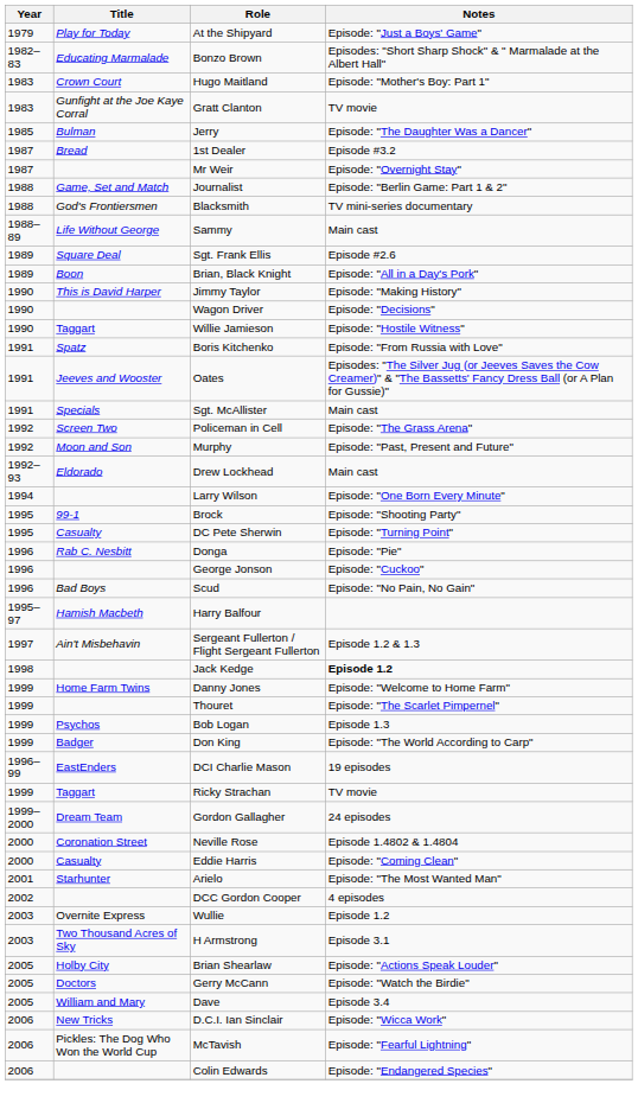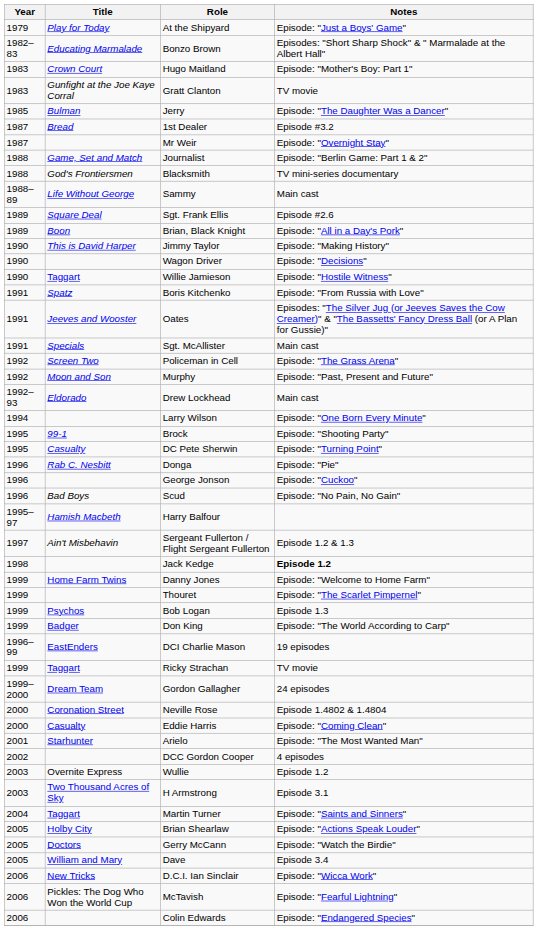 <table class="wikitable sortable">
 <tr>
 <th>Year</th>
 <th>Title</th>
 <th>Role</th>
 <th class="unsortable">Notes</th>
 </tr>
 <tr>
 <td>1979</td>
 <td><em><a href='#'>Play for Today</a></em></td>
 <td>At the Shipyard</td>
 <td>Episode: "<a href='#'>Just a Boys' Game</a>"</td>
 </tr>
 <tr>
 <td>1982–83</td>
 <td><em><a href='#'>Educating Marmalade</a></em></td>
 <td>Bonzo Brown</td>
 <td>Episodes: "Short Sharp Shock" & " Marmalade at the Albert Hall"</td>
 </tr>
 <tr>
 <td>1983</td>
 <td><em><a href='#'>Crown Court</a></em></td>
 <td>Hugo Maitland</td>
 <td>Episode: "Mother's Boy: Part 1"</td>
 </tr>
 <tr>
 <td>1983</td>
 <td><em>Gunfight at the Joe Kaye Corral</em></td>
 <td>Gratt Clanton</td>
 <td>TV movie</td>
 </tr>
 <tr>
 <td>1985</td>
 <td><em><a href='#'>Bulman</a></em></td>
 <td>Jerry</td>
 <td>Episode: "<a href='#'>The Daughter Was a Dancer</a>"</td>
 </tr>
 <tr>
 <td>1987</td>
 <td><em><a href='#'>Bread</a></em></td>
 <td>1st Dealer</td>
 <td>Episode #3.2</td>
 </tr>
 <tr>
 <td>1987</td>
 <td><em></em></td>
 <td>Mr Weir</td>
 <td>Episode: "<a href='#'>Overnight Stay</a>"</td>
 </tr>
 <tr>
 <td>1988</td>
 <td><em><a href='#'>Game, Set and Match</a></em></td>
 <td>Journalist</td>
 <td>Episode: "Berlin Game: Part 1 & 2"</td>
 </tr>
 <tr>
 <td>1988</td>
 <td><em>God's Frontiersmen</em></td>
 <td>Blacksmith</td>
 <td>TV mini-series documentary</td>
 </tr>
 <tr>
 <td>1988–89</td>
 <td><em><a href='#'>Life Without George</a></em></td>
 <td>Sammy</td>
 <td>Main cast</td>
 </tr>
 <tr>
 <td>1989</td>
 <td><em><a href='#'>Square Deal</a></em></td>
 <td>Sgt. Frank Ellis</td>
 <td>Episode #2.6</td>
 </tr>
 <tr>
 <td>1989</td>
 <td><em><a href='#'>Boon</a></em></td>
 <td>Brian, Black Knight</td>
 <td>Episode: "<a href='#'>All in a Day's Pork</a>"</td>
 </tr>
 <tr>
 <td>1990</td>
 <td><em><a href='#'>This is David Harper</a></em></td>
 <td>Jimmy Taylor</td>
 <td>Episode: "Making History"</td>
 </tr>
 <tr>
 <td>1990</td>
 <td><em></em></td>
 <td>Wagon Driver</td>
 <td>Episode: "<a href='#'>Decisions</a>"</td>
 </tr>
 <tr>
 <td>1990</td>
 <td><a href='#'>Taggart</a></td>
 <td>Willie Jamieson</td>
 <td>Episode: "<a href='#'>Hostile Witness</a>"</td>
 </tr>
 <tr>
 <td>1991</td>
 <td><em><a href='#'>Spatz</a></em></td>
 <td>Boris Kitchenko</td>
 <td>Episode: "From Russia with Love"</td>
 </tr>
 <tr>
 <td>1991</td>
 <td><em><a href='#'>Jeeves and Wooster</a></em></td>
 <td>Oates</td>
 <td>Episodes: "<a href='#'>The Silver Jug (or Jeeves Saves the Cow Creamer)</a>" & "<a href='#'>The Bassetts' Fancy Dress Ball</a> (or A Plan for Gussie)"</td>
 </tr>
 <tr>
 <td>1991</td>
 <td><em><a href='#'>Specials</a></em></td>
 <td>Sgt. McAllister</td>
 <td>Main cast</td>
 </tr>
 <tr>
 <td>1992</td>
 <td><em><a href='#'>Screen Two</a></em></td>
 <td>Policeman in Cell</td>
 <td>Episode: "<a href='#'>The Grass Arena</a>"</td>
 </tr>
 <tr>
 <td>1992</td>
 <td><em><a href='#'>Moon and Son</a></em></td>
 <td>Murphy</td>
 <td>Episode: "Past, Present and Future"</td>
 </tr>
 <tr>
 <td>1992–93</td>
 <td><em><a href='#'>Eldorado</a></em></td>
 <td>Drew Lockhead</td>
 <td>Main cast</td>
 </tr>
 <tr>
 <td>1994</td>
 <td><em></em></td>
 <td>Larry Wilson</td>
 <td>Episode: "<a href='#'>One Born Every Minute</a>"</td>
 </tr>
 <tr>
 <td>1995</td>
 <td><em><a href='#'>99-1</a></em></td>
 <td>Brock</td>
 <td>Episode: "Shooting Party"</td>
 </tr>
 <tr>
 <td>1995</td>
 <td><em><a href='#'>Casualty</a></em></td>
 <td>DC Pete Sherwin</td>
 <td>Episode: "<a href='#'>Turning Point</a>"</td>
 </tr>
 <tr>
 <td>1996</td>
 <td><em><a href='#'>Rab C. Nesbitt</a></em></td>
 <td>Donga</td>
 <td>Episode: "Pie"</td>
 </tr>
 <tr>
 <td>1996</td>
 <td><em></em></td>
 <td>George Jonson</td>
 <td>Episode: "<a href='#'>Cuckoo</a>"</td>
 </tr>
 <tr>
 <td>1996</td>
 <td><em>Bad Boys</em></td>
 <td>Scud</td>
 <td>Episode: "No Pain, No Gain"</td>
 </tr>
 <tr>
 <td>1995–97</td>
 <td><em><a href='#'>Hamish Macbeth</a></em></td>
 <td>Harry Balfour</td>
 <td></td>
 </tr>
 <tr>
 <td>1997</td>
 <td><em>Ain't Misbehavin<strong></td>
 <td>Sergeant Fullerton / Flight Sergeant Fullerton</td>
 <td>Episode 1.2 & 1.3</td>
 </tr>
 <tr>
 <td>1998</td>
 <td></em><em></td>
 <td>Jack Kedge</td>
 <td><strong>Episode 1.2</strong></td>
 </tr>
 <tr>
 <td>1999</td>
 <td></em><a href='#'>Home Farm Twins</a><em></td>
 <td>Danny Jones</td>
 <td>Episode: "Welcome to Home Farm"</td>
 </tr>
 <tr>
 <td>1999</td>
 <td></em><em></td>
 <td>Thouret</td>
 <td>Episode: "<a href='#'>The Scarlet Pimpernel</a>"</td>
 </tr>
 <tr>
 <td>1999</td>
 <td></em><a href='#'>Psychos</a><em></td>
 <td>Bob Logan</td>
 <td>Episode 1.3</td>
 </tr>
 <tr>
 <td>1999</td>
 <td></em><a href='#'>Badger</a><em></td>
 <td>Don King</td>
 <td>Episode: "The World According to Carp"</td>
 </tr>
 <tr>
 <td>1996–99</td>
 <td></em><a href='#'>EastEnders</a><em></td>
 <td>DCI Charlie Mason</td>
 <td>19 episodes</td>
 </tr>
 <tr>
 <td>1999</td>
 <td><a href='#'>Taggart</a></td>
 <td>Ricky Strachan</td>
 <td>TV movie</td>
 </tr>
 <tr>
 <td>1999–2000</td>
 <td></em><a href='#'>Dream Team</a><em></td>
 <td>Gordon Gallagher</td>
 <td>24 episodes</td>
 </tr>
 <tr>
 <td>2000</td>
 <td></em><a href='#'>Coronation Street</a><em></td>
 <td>Neville Rose</td>
 <td>Episode 1.4802 & 1.4804</td>
 </tr>
 <tr>
 <td>2000</td>
 <td></em><a href='#'>Casualty</a><em></td>
 <td>Eddie Harris</td>
 <td>Episode: "<a href='#'>Coming Clean</a>"</td>
 </tr>
 <tr>
 <td>2001</td>
 <td></em><a href='#'>Starhunter</a><em></td>
 <td>Arielo</td>
 <td>Episode: "The Most Wanted Man"</td>
 </tr>
 <tr>
 <td>2002</td>
 <td></em><em></td>
 <td>DCC Gordon Cooper</td>
 <td>4 episodes</td>
 </tr>
 <tr>
 <td>2003</td>
 <td></em>Overnite Express<em></td>
 <td>Wullie</td>
 <td>Episode 1.2</td>
 </tr>
 <tr>
 <td>2003</td>
 <td></em><a href='#'>Two Thousand Acres of Sky</a><em></td>
 <td>H Armstrong</td>
 <td>Episode 3.1</td>
 </tr>
 <tr>
+<td>2004</td>
+<td><a href='#'>Taggart</a></td>
+<td>Martin Turner</td>
+<td>Episode: "<a href='#'>Saints and Sinners</a>"</td>
+</tr>
+<tr>
 <td>2005</td>
 <td></em><a href='#'>Holby City</a><em></td>
 <td>Brian Shearlaw</td>
 <td>Episode: "<a href='#'>Actions Speak Louder</a>"</td>
 </tr>
 <tr>
 <td>2005</td>
 <td></em><a href='#'>Doctors</a><em></td>
 <td>Gerry McCann</td>
 <td>Episode: "Watch the Birdie"</td>
 </tr>
 <tr>
 <td>2005</td>
 <td></em><a href='#'>William and Mary</a><em></td>
 <td>Dave</td>
 <td>Episode 3.4</td>
 </tr>
 <tr>
 <td>2006</td>
 <td></em><a href='#'>New Tricks</a><em></td>
 <td>D.C.I. Ian Sinclair</td>
 <td>Episode: "<a href='#'>Wicca Work</a>"</td>
 </tr>
 <tr>
 <td>2006</td>
 <td></em>Pickles: The Dog Who Won the World Cup<em></td>
 <td>McTavish</td>
 <td>Episode: "<a href='#'>Fearful Lightning</a>"</td>
 </tr>
 <tr>
 <td>2006</td>
 <td></em><em></td>
 <td>Colin Edwards</td>
 <td>Episode: "<a href='#'>Endangered Species</a>"</td>
 </tr>
 <tr>
 </tr>
 </table>
